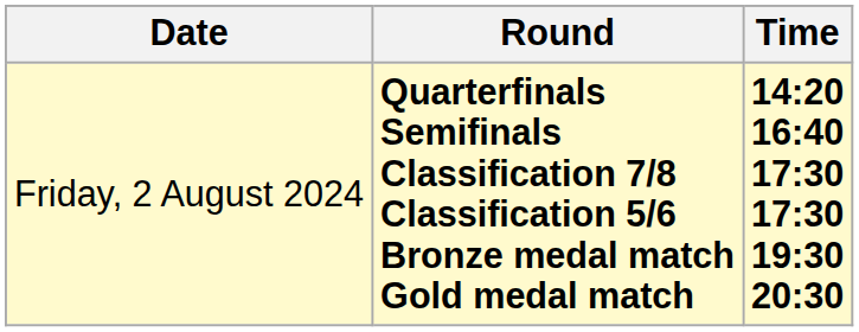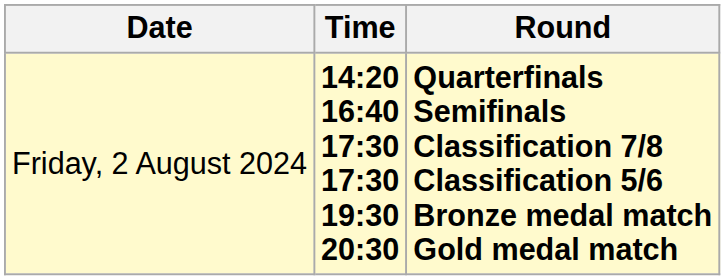 <table class="wikitable">
 <tr>
 <th>Date</th>
+<th>Time</th>
 <th>Round</th>
-<th>Time</th>
 </tr>
 <tr style=background:lemonchiffon>
 <td>Friday, 2 August 2024</td>
+<td><strong>14:20</strong><br><strong>16:40</strong><br><strong>17:30</strong><br><strong>17:30</strong><br><strong>19:30</strong><br><strong>20:30</strong></td>
 <td><strong>Quarterfinals</strong><br><strong>Semifinals</strong><br><strong>Classification 7/8</strong><br><strong>Classification 5/6</strong><br><strong>Bronze medal match</strong><br><strong>Gold medal match</strong></td>
-<td><strong>14:20</strong><br><strong>16:40</strong><br><strong>17:30</strong><br><strong>17:30</strong><br><strong>19:30</strong><br><strong>20:30</strong></td>
 </tr>
 </table>
